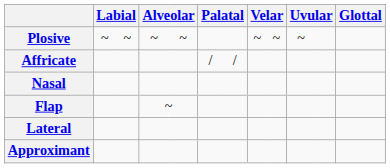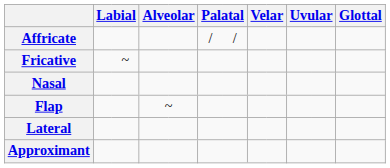 <table class="wikitable" style="text-align: center;">
 <tr>
 <th> </th>
 <th colspan="2"><a href='#'>Labial</a></th>
 <th colspan="2"><a href='#'>Alveolar</a></th>
 <th colspan="2"><a href='#'>Palatal</a></th>
 <th colspan="2"><a href='#'>Velar</a></th>
 <th colspan="2"><a href='#'>Uvular</a></th>
 <th colspan="2"><a href='#'>Glottal</a></th>
-</tr>
-<tr>
-<th><a href='#'>Plosive</a></th>
-<td style="border-right-width: 0;">~</td>
-<td style="border-left-width: 0;">~</td>
-<td style="border-right-width: 0;">~</td>
-<td style="border-left-width: 0;">~</td>
-<td style="border-right-width: 0;"> </td>
-<td style="border-left-width: 0;"> </td>
-<td style="border-right-width: 0;">~</td>
-<td style="border-left-width: 0;">~</td>
-<td style="border-right-width: 0;">~</td>
-<td style="border-left-width: 0;"> </td>
-<td style="border-right-width: 0;"> </td>
-<td style="border-left-width: 0;"> </td>
 </tr>
 <tr>
 <th><a href='#'>Affricate</a></th>
 <td style="border-right-width: 0;"> </td>
 <td style="border-left-width: 0;"> </td>
 <td style="border-right-width: 0;"> </td>
 <td style="border-left-width: 0;"> </td>
 <td style="border-right-width: 0;">/</td>
 <td style="border-left-width: 0;">/</td>
 <td style="border-right-width: 0;"> </td>
 <td style="border-left-width: 0;"> </td>
 <td style="border-right-width: 0;"> </td>
 <td style="border-left-width: 0;"> </td>
 <td style="border-right-width: 0;"> </td>
+<td style="border-left-width: 0;"> </td>
+</tr>
+<tr>
+<th><a href='#'>Fricative</a></th>
+<td style="border-right-width: 0;"></td>
+<td style="border-left-width: 0;">~</td>
+<td style="border-right-width: 0;"></td>
+<td style="border-left-width: 0;"></td>
+<td style="border-right-width: 0;"></td>
+<td style="border-left-width: 0;"></td>
+<td style="border-right-width: 0;"></td>
+<td style="border-left-width: 0;"></td>
+<td style="border-right-width: 0;"> </td>
+<td style="border-left-width: 0;"> </td>
+<td style="border-right-width: 0;"></td>
 <td style="border-left-width: 0;"> </td>
 </tr>
 <tr>
 <th><a href='#'>Nasal</a></th>
 <td colspan="2" style="border-right-width: 0;"></td>
 <td colspan="2" style="border-right-width: 0;"></td>
 <td colspan="2" style="border-right-width: 0;"></td>
 <td colspan="2" style="border-right-width: 0;"></td>
 <td style="border-right-width: 0;"> </td>
 <td style="border-left-width: 0;"> </td>
 <td style="border-right-width: 0;"> </td>
 <td style="border-left-width: 0;"> </td>
 </tr>
 <tr>
 <th><a href='#'>Flap</a></th>
 <td style="border-right-width: 0;"> </td>
 <td style="border-left-width: 0;"> </td>
 <td colspan="2" style="border-right-width: 0;">~</td>
 <td style="border-right-width: 0;"> </td>
 <td style="border-left-width: 0;"> </td>
 <td style="border-right-width: 0;"> </td>
 <td style="border-left-width: 0;"> </td>
 <td style="border-right-width: 0;"> </td>
 <td style="border-left-width: 0;"> </td>
 <td style="border-right-width: 0;"> </td>
 <td style="border-left-width: 0;"> </td>
 </tr>
 <tr>
 <th><a href='#'>Lateral</a></th>
 <td style="border-right-width: 0;"> </td>
 <td style="border-left-width: 0;"> </td>
 <td colspan="2" style="border-right-width: 0;"></td>
 <td style="border-right-width: 0;"> </td>
 <td style="border-left-width: 0;"> </td>
 <td style="border-right-width: 0;"> </td>
 <td style="border-left-width: 0;"> </td>
 <td style="border-right-width: 0;"> </td>
 <td style="border-left-width: 0;"> </td>
 <td style="border-right-width: 0;"> </td>
 <td style="border-left-width: 0;"> </td>
 </tr>
 <tr>
 <th><a href='#'>Approximant</a></th>
 <td style="border-right-width: 0;"> </td>
 <td style="border-left-width: 0;"> </td>
 <td style="border-right-width: 0;"> </td>
 <td style="border-left-width: 0;"> </td>
 <td colspan="2" style="border-right-width: 0;"></td>
 <td style="border-right-width: 0;"> </td>
 <td style="border-left-width: 0;"> </td>
 <td style="border-right-width: 0;"> </td>
 <td style="border-left-width: 0;"> </td>
 <td style="border-right-width: 0;"> </td>
 <td style="border-left-width: 0;"> </td>
 </tr>
 </table>
